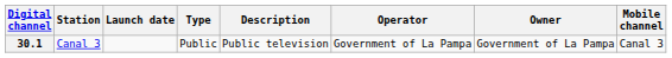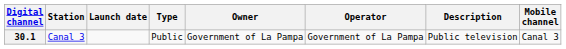 <table class="wikitable sortable" style="font-size: 90%;">
 <tr>
 <th><a href='#'>Digital<br>channel</a></th>
 <th>Station</th>
 <th>Launch date</th>
 <th>Type</th>
+<th>Owner</th>
+<th>Operator</th>
 <th>Description</th>
-<th>Operator</th>
-<th>Owner</th>
 <th>Mobile<br>channel</th>
 </tr>
 <tr>
 <th>30.1</th>
 <td><a href='#'>Canal 3</a></td>
 <td></td>
 <td>Public</td>
-<td>Public television</td>
 <td>Government of La Pampa</td>
 <td>Government of La Pampa</td>
+<td>Public television</td>
 <td>Canal 3</td>
 </tr>
 </table>
